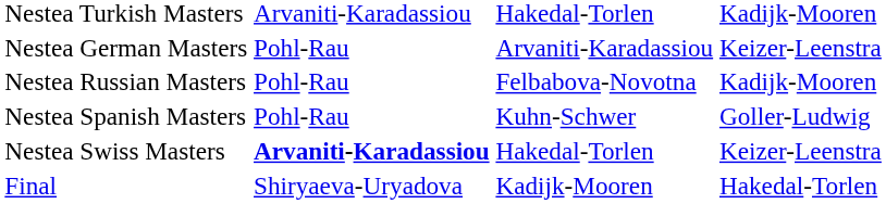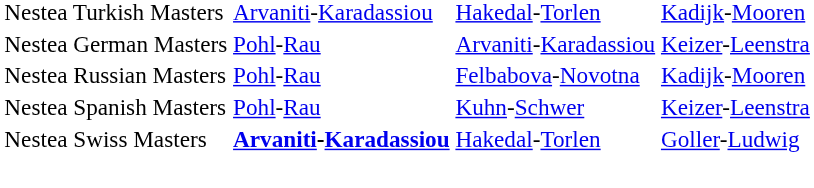 <table>
 <tr>
 <td>Nestea Turkish Masters</td>
 <td> <a href='#'>Arvaniti</a>-<a href='#'>Karadassiou</a></td>
 <td> <a href='#'>Hakedal</a>-<a href='#'>Torlen</a></td>
 <td> <a href='#'>Kadijk</a>-<a href='#'>Mooren</a></td>
 </tr>
 <tr>
 <td>Nestea German Masters</td>
 <td> <a href='#'>Pohl</a>-<a href='#'>Rau</a></td>
 <td> <a href='#'>Arvaniti</a>-<a href='#'>Karadassiou</a></td>
 <td> <a href='#'>Keizer</a>-<a href='#'>Leenstra</a></td>
 </tr>
 <tr>
 <td>Nestea Russian Masters</td>
 <td> <a href='#'>Pohl</a>-<a href='#'>Rau</a></td>
 <td> <a href='#'>Felbabova</a>-<a href='#'>Novotna</a></td>
 <td> <a href='#'>Kadijk</a>-<a href='#'>Mooren</a></td>
 </tr>
 <tr>
 <td>Nestea Spanish Masters</td>
 <td> <a href='#'>Pohl</a>-<a href='#'>Rau</a></td>
 <td> <a href='#'>Kuhn</a>-<a href='#'>Schwer</a></td>
-<td> <a href='#'>Goller</a>-<a href='#'>Ludwig</a></td>
+<td> <a href='#'>Keizer</a>-<a href='#'>Leenstra</a></td>
 </tr>
 <tr>
 <td>Nestea Swiss Masters</td>
 <td><strong> <a href='#'>Arvaniti</a>-<a href='#'>Karadassiou</a></strong></td>
 <td> <a href='#'>Hakedal</a>-<a href='#'>Torlen</a></td>
-<td> <a href='#'>Keizer</a>-<a href='#'>Leenstra</a></td>
-</tr>
-<tr>
-<td><a href='#'>Final</a></td>
-<td> <a href='#'>Shiryaeva</a>-<a href='#'>Uryadova</a></td>
-<td> <a href='#'>Kadijk</a>-<a href='#'>Mooren</a></td>
-<td> <a href='#'>Hakedal</a>-<a href='#'>Torlen</a></td>
+<td> <a href='#'>Goller</a>-<a href='#'>Ludwig</a></td>
 </tr>
 </table>
